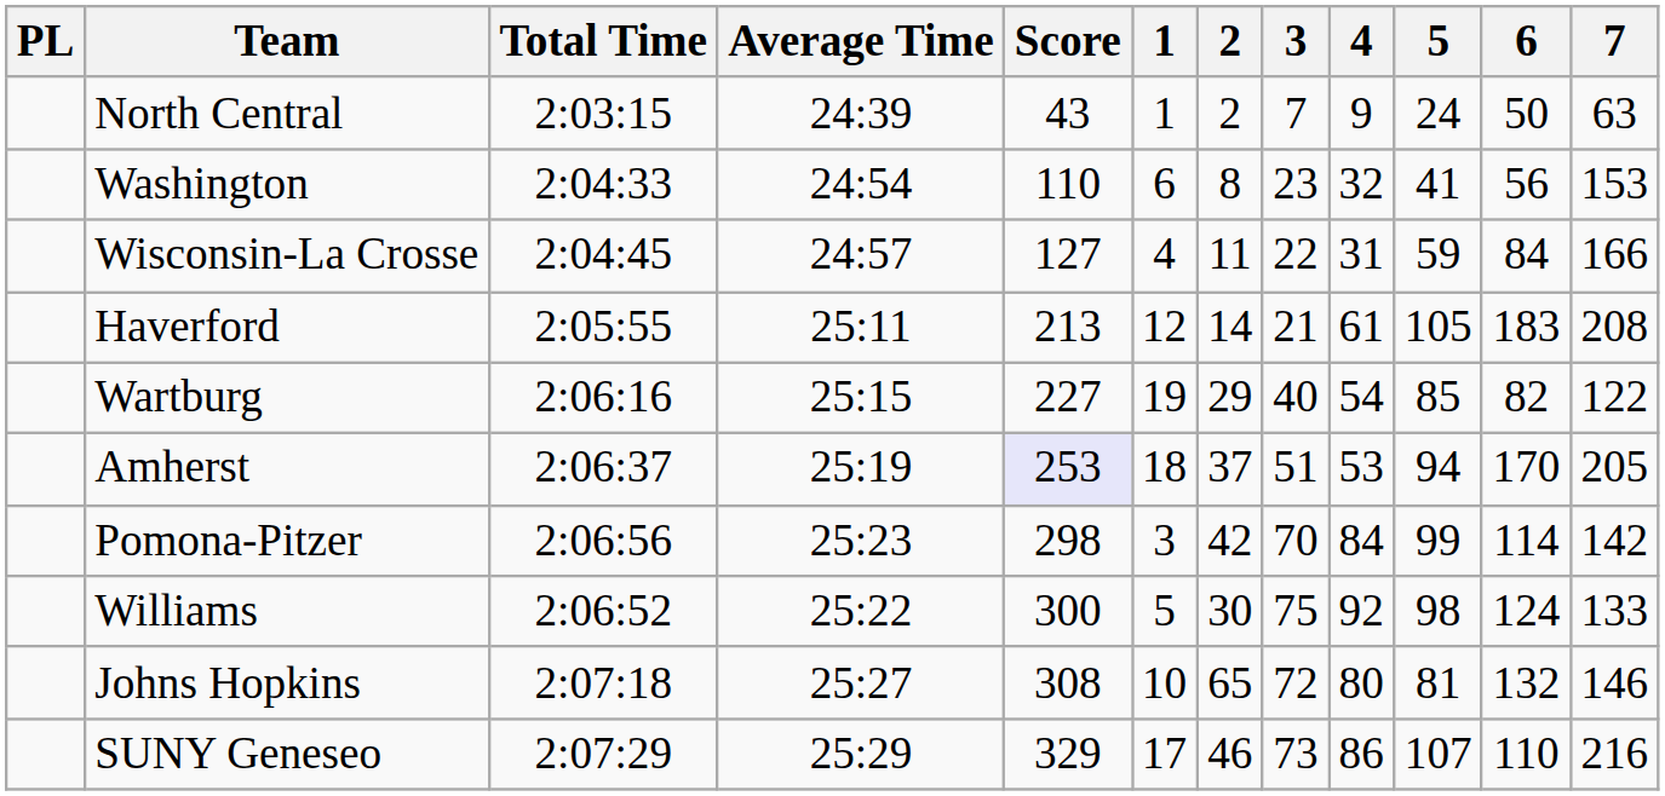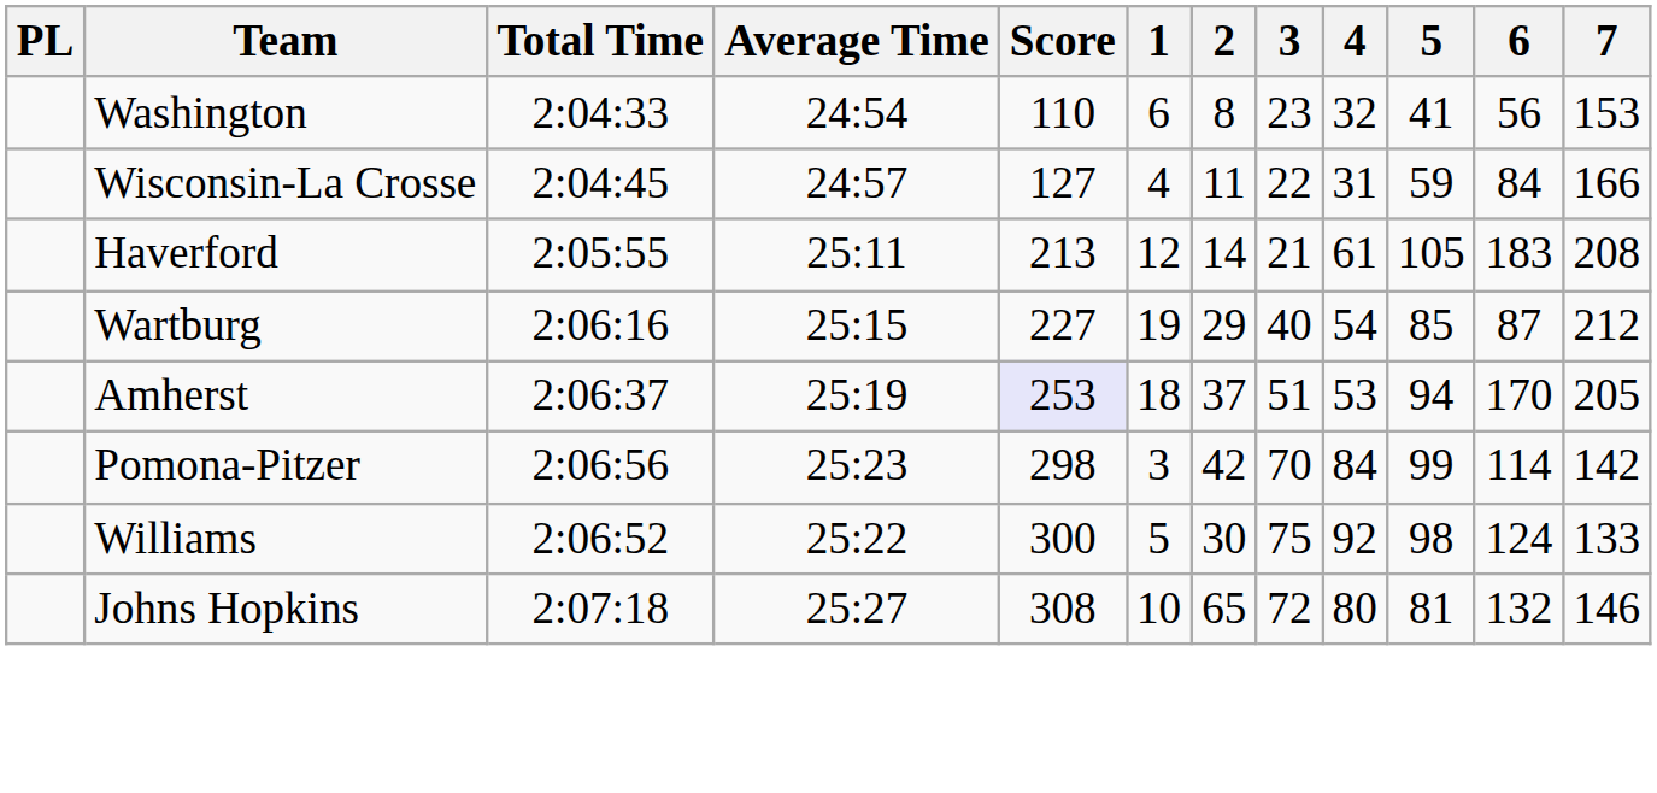 <table class="wikitable sortable" style="text-align:center">
 <tr>
 <th>PL</th>
 <th>Team</th>
 <th>Total Time</th>
 <th>Average Time</th>
 <th>Score</th>
 <th>1</th>
 <th>2</th>
 <th>3</th>
 <th>4</th>
 <th>5</th>
 <th>6</th>
 <th>7</th>
-</tr>
-<tr>
-<td></td>
-<td align=left>North Central</td>
-<td>2:03:15</td>
-<td>24:39</td>
-<td>43</td>
-<td>1</td>
-<td>2</td>
-<td>7</td>
-<td>9</td>
-<td>24</td>
-<td>50</td>
-<td>63</td>
 </tr>
 <tr>
 <td></td>
 <td align=left>Washington</td>
 <td>2:04:33</td>
 <td>24:54</td>
 <td>110</td>
 <td>6</td>
 <td>8</td>
 <td>23</td>
 <td>32</td>
 <td>41</td>
 <td>56</td>
 <td>153</td>
 </tr>
 <tr>
 <td></td>
 <td align=left>Wisconsin-La Crosse</td>
 <td>2:04:45</td>
 <td>24:57</td>
 <td>127</td>
 <td>4</td>
 <td>11</td>
 <td>22</td>
 <td>31</td>
 <td>59</td>
 <td>84</td>
 <td>166</td>
 </tr>
 <tr>
 <td></td>
 <td align=left>Haverford</td>
 <td>2:05:55</td>
 <td>25:11</td>
 <td>213</td>
 <td>12</td>
 <td>14</td>
 <td>21</td>
 <td>61</td>
 <td>105</td>
 <td>183</td>
 <td>208</td>
 </tr>
 <tr>
 <td></td>
 <td align=left>Wartburg</td>
 <td>2:06:16</td>
 <td>25:15</td>
 <td>227</td>
 <td>19</td>
 <td>29</td>
 <td>40</td>
 <td>54</td>
 <td>85</td>
-<td>82</td>
-<td>122</td>
+<td>87</td>
+<td>212</td>
 </tr>
 <tr>
 <td></td>
 <td align=left>Amherst</td>
 <td>2:06:37</td>
 <td>25:19</td>
 <td style="background: lavender;">253</td>
 <td>18</td>
 <td>37</td>
 <td>51</td>
 <td>53</td>
 <td>94</td>
 <td>170</td>
 <td>205</td>
 </tr>
 <tr>
 <td></td>
 <td align=left>Pomona-Pitzer</td>
 <td>2:06:56</td>
 <td>25:23</td>
 <td>298</td>
 <td>3</td>
 <td>42</td>
 <td>70</td>
 <td>84</td>
 <td>99</td>
 <td>114</td>
 <td>142</td>
 </tr>
 <tr>
 <td></td>
 <td align=left>Williams</td>
 <td>2:06:52</td>
 <td>25:22</td>
 <td>300</td>
 <td>5</td>
 <td>30</td>
 <td>75</td>
 <td>92</td>
 <td>98</td>
 <td>124</td>
 <td>133</td>
 </tr>
 <tr>
 <td></td>
 <td align=left>Johns Hopkins</td>
 <td>2:07:18</td>
 <td>25:27</td>
 <td>308</td>
 <td>10</td>
 <td>65</td>
 <td>72</td>
 <td>80</td>
 <td>81</td>
 <td>132</td>
 <td>146</td>
 </tr>
-<tr>
-<td></td>
-<td align=left>SUNY Geneseo</td>
-<td>2:07:29</td>
-<td>25:29</td>
-<td>329</td>
-<td>17</td>
-<td>46</td>
-<td>73</td>
-<td>86</td>
-<td>107</td>
-<td>110</td>
-<td>216</td>
-</tr>
 </table>
